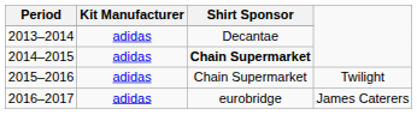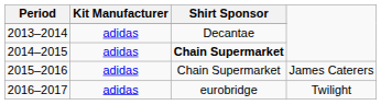 <table class="wikitable" style="text-align: center">
 <tr>
 <th>Period</th>
 <th>Kit Manufacturer</th>
 <th>Shirt Sponsor</th>
 </tr>
 <tr>
 </tr>
 <tr>
 <td>2013–2014</td>
 <td><a href='#'>adidas</a></td>
 <td>Decantae</td>
 </tr>
 <tr>
 <td>2014–2015</td>
 <td><a href='#'>adidas</a></td>
 <td><strong>Chain Supermarket</strong></td>
 </tr>
 <tr>
 <td>2015–2016</td>
 <td><a href='#'>adidas</a></td>
 <td>Chain Supermarket</td>
-<td>Twilight</td>
+<td>James Caterers</td>
 </tr>
 <tr>
 <td>2016–2017</td>
 <td><a href='#'>adidas</a></td>
 <td>eurobridge</td>
-<td>James Caterers</td>
+<td>Twilight</td>
 </tr>
 </table>
